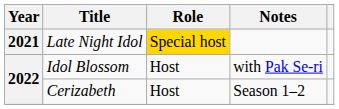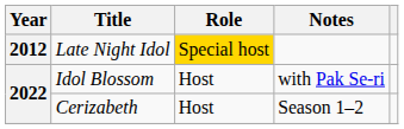 <table class="wikitable  plainrowheaders">
 <tr>
 <th scope="col">Year</th>
 <th scope="col">Title</th>
 <th scope="col">Role</th>
 <th scope="col">Notes</th>
 <th scope="col" class="unsortable"></th>
 </tr>
 <tr>
-<th scope="row">2021</th>
+<th scope="row">2012</th>
 <td><em>Late Night Idol</em></td>
 <td style="background: gold;">Special host</td>
 <td></td>
 <td></td>
 </tr>
 <tr>
 <th scope="row" rowspan=2>2022</th>
 <td><em>Idol Blossom</em></td>
 <td>Host</td>
 <td>with <a href='#'>Pak Se-ri</a></td>
 <td></td>
 </tr>
 <tr>
 <td><em>Cerizabeth</em></td>
 <td>Host</td>
 <td>Season 1–2</td>
 <td></td>
 </tr>
 <tr>
 </tr>
 </table>
